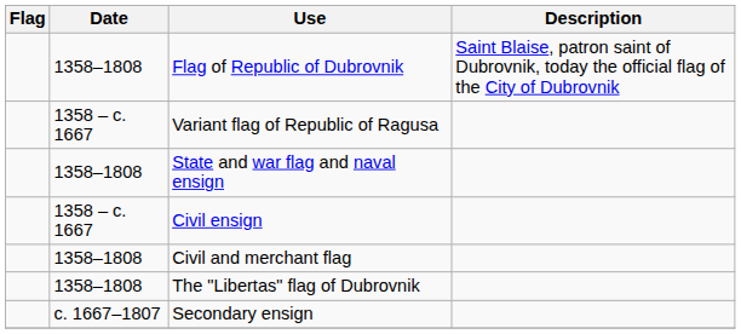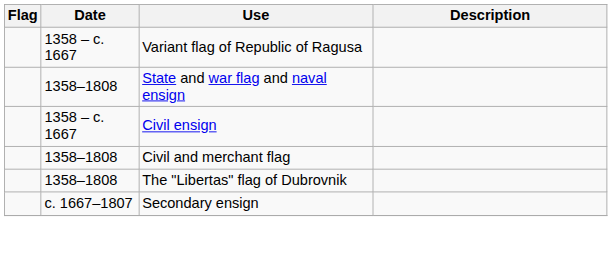 <table class="wikitable">
 <tr>
 <th>Flag</th>
 <th style="width:100px;">Date</th>
 <th style="width:250px;">Use</th>
 <th style="width:250px;">Description</th>
-</tr>
-<tr>
-<td></td>
-<td>1358–1808</td>
-<td><a href='#'>Flag</a> of <a href='#'>Republic of Dubrovnik</a></td>
-<td><a href='#'>Saint Blaise</a>, patron saint of Dubrovnik, today the official flag of the <a href='#'>City of Dubrovnik</a></td>
 </tr>
 <tr>
 <td></td>
 <td>1358 – c. 1667</td>
 <td>Variant flag of Republic of Ragusa</td>
 <td></td>
 </tr>
 <tr>
 <td></td>
 <td>1358–1808</td>
 <td><a href='#'>State</a> and <a href='#'>war flag</a> and <a href='#'>naval ensign</a></td>
 <td></td>
 </tr>
 <tr>
 <td></td>
 <td>1358 – c. 1667</td>
 <td><a href='#'>Civil ensign</a></td>
 <td></td>
 </tr>
 <tr>
 <td></td>
 <td>1358–1808</td>
 <td>Civil and merchant flag</td>
 <td></td>
 </tr>
 <tr>
 <td></td>
 <td>1358–1808</td>
 <td>The "Libertas" flag of Dubrovnik</td>
 <td></td>
 </tr>
 <tr>
 <td></td>
 <td>c. 1667–1807</td>
 <td>Secondary ensign</td>
 <td></td>
 </tr>
 <tr>
 </tr>
 </table>
